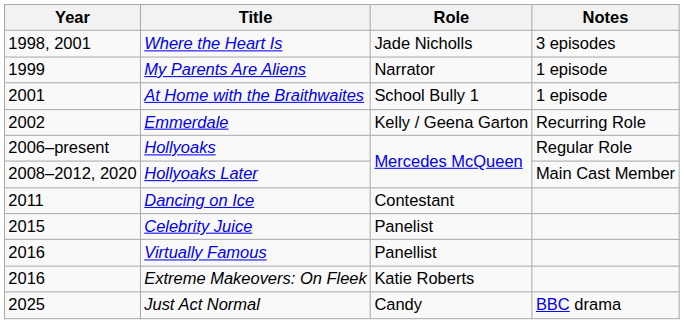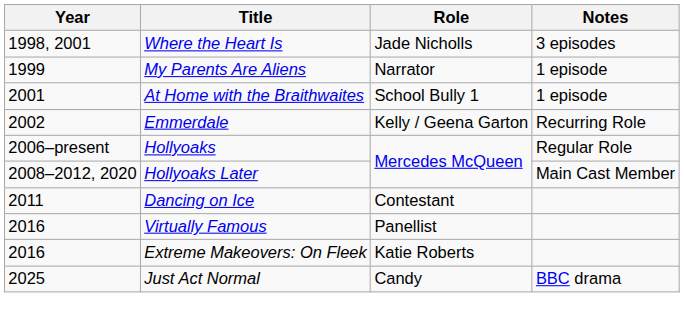 <table class="wikitable sortable">
 <tr>
 <th>Year</th>
 <th>Title</th>
 <th>Role</th>
 <th class="unsortable">Notes</th>
 </tr>
 <tr>
 <td>1998, 2001</td>
 <td><em><a href='#'>Where the Heart Is</a></em></td>
 <td>Jade Nicholls</td>
 <td>3 episodes</td>
 </tr>
 <tr>
 <td>1999</td>
 <td><em><a href='#'>My Parents Are Aliens</a></em></td>
 <td>Narrator</td>
 <td>1 episode</td>
 </tr>
 <tr>
 <td>2001</td>
 <td><em><a href='#'>At Home with the Braithwaites</a></em></td>
 <td>School Bully 1</td>
 <td>1 episode</td>
 </tr>
 <tr>
 <td>2002</td>
 <td><em><a href='#'>Emmerdale</a></em></td>
 <td>Kelly / Geena Garton</td>
 <td>Recurring Role</td>
 </tr>
 <tr>
 <td>2006–present</td>
 <td><em><a href='#'>Hollyoaks</a></em></td>
 <td rowspan="2"><a href='#'>Mercedes McQueen</a></td>
 <td>Regular Role</td>
 </tr>
 <tr>
 <td>2008–2012, 2020</td>
 <td><em><a href='#'>Hollyoaks Later</a></em></td>
 <td>Main Cast Member</td>
 </tr>
 <tr>
 <td>2011</td>
 <td><em><a href='#'>Dancing on Ice</a></em></td>
 <td>Contestant</td>
 <td></td>
 </tr>
 <tr>
-<td>2015</td>
-<td><em><a href='#'>Celebrity Juice</a></em></td>
-<td>Panelist</td>
-<td></td>
-</tr>
-<tr>
 <td>2016</td>
 <td><em><a href='#'>Virtually Famous</a></em></td>
 <td>Panellist</td>
 <td></td>
 </tr>
 <tr>
 <td>2016</td>
 <td><em>Extreme Makeovers: On Fleek</em></td>
 <td>Katie Roberts</td>
 <td></td>
 </tr>
 <tr>
 <td>2025</td>
 <td><em>Just Act Normal</em></td>
 <td>Candy</td>
 <td><a href='#'>BBC</a> drama</td>
 </tr>
 </table>
